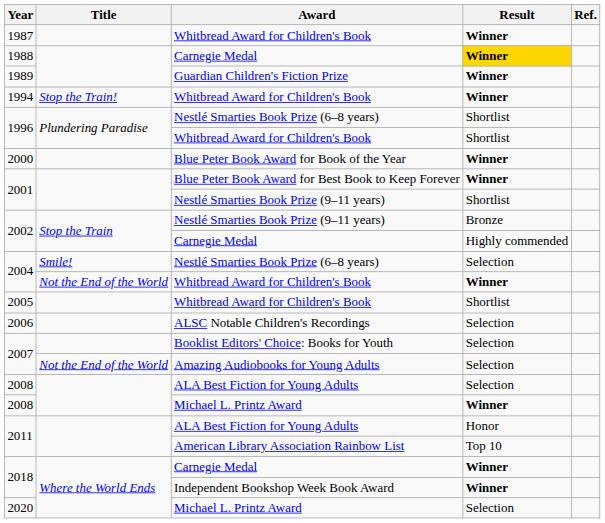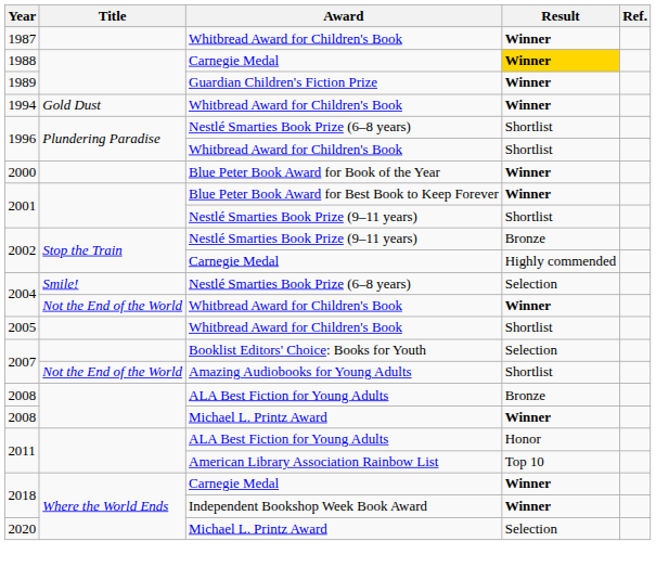 <table class="wikitable sortable mw-collapsible">
 <tr>
 <th>Year</th>
 <th>Title</th>
 <th>Award</th>
 <th>Result</th>
 <th>Ref.</th>
 </tr>
 <tr>
 <td>1987</td>
 <td></td>
 <td><a href='#'>Whitbread Award for Children's Book</a></td>
 <td><strong>Winner</strong></td>
 <td></td>
 </tr>
 <tr>
 <td>1988</td>
 <td rowspan="2"></td>
 <td><a href='#'>Carnegie Medal</a></td>
 <td style="background: gold;"><strong>Winner</strong></td>
 <td></td>
 </tr>
 <tr>
 <td>1989</td>
 <td><a href='#'>Guardian Children's Fiction Prize</a></td>
 <td><strong>Winner</strong></td>
 <td></td>
 </tr>
 <tr>
 <td>1994</td>
-<td><em><a href='#'>Stop the Train!</a></em></td>
+<td><em>Gold Dust</em></td>
 <td><a href='#'>Whitbread Award for Children's Book</a></td>
 <td><strong>Winner</strong></td>
 <td></td>
 </tr>
 <tr>
 <td rowspan="2">1996</td>
 <td rowspan="2"><em>Plundering Paradise</em></td>
 <td><a href='#'>Nestlé Smarties Book Prize</a> (6–8 years)</td>
 <td>Shortlist</td>
 <td></td>
 </tr>
 <tr>
 <td><a href='#'>Whitbread Award for Children's Book</a></td>
 <td>Shortlist</td>
 <td></td>
 </tr>
 <tr>
 <td>2000</td>
 <td></td>
 <td><a href='#'>Blue Peter Book Award</a> for Book of the Year</td>
 <td><strong>Winner</strong></td>
 <td></td>
 </tr>
 <tr>
 <td rowspan="2">2001</td>
 <td rowspan="2"></td>
 <td><a href='#'>Blue Peter Book Award</a> for Best Book to Keep Forever</td>
 <td><strong>Winner</strong></td>
 <td></td>
 </tr>
 <tr>
 <td><a href='#'>Nestlé Smarties Book Prize</a> (9–11 years)</td>
 <td>Shortlist</td>
 <td></td>
 </tr>
 <tr>
 <td rowspan="2">2002</td>
 <td rowspan="2"><em><a href='#'>Stop the Train</a></em></td>
 <td><a href='#'>Nestlé Smarties Book Prize</a> (9–11 years)</td>
 <td>Bronze</td>
 <td></td>
 </tr>
 <tr>
 <td><a href='#'>Carnegie Medal</a></td>
 <td>Highly commended</td>
 <td></td>
 </tr>
 <tr>
 <td rowspan="2">2004</td>
 <td><em><a href='#'>Smile!</a></em></td>
 <td><a href='#'>Nestlé Smarties Book Prize</a> (6–8 years)</td>
 <td>Selection</td>
 <td></td>
 </tr>
 <tr>
 <td><em><a href='#'>Not the End of the World</a></em></td>
 <td><a href='#'>Whitbread Award for Children's Book</a></td>
 <td><strong>Winner</strong></td>
 <td></td>
 </tr>
 <tr>
 <td>2005</td>
 <td></td>
 <td><a href='#'>Whitbread Award for Children's Book</a></td>
 <td>Shortlist</td>
 <td></td>
 </tr>
 <tr>
-<td>2006</td>
-<td></td>
-<td><a href='#'>ALSC</a> Notable Children's Recordings</td>
-<td>Selection</td>
-<td></td>
-</tr>
-<tr>
 <td rowspan="2">2007</td>
 <td></td>
 <td><a href='#'>Booklist Editors' Choice</a>: Books for Youth</td>
 <td>Selection</td>
 <td></td>
 </tr>
 <tr>
 <td><em><a href='#'>Not the End of the World</a></em></td>
 <td><a href='#'>Amazing Audiobooks for Young Adults</a></td>
-<td>Selection</td>
+<td>Shortlist</td>
 <td></td>
 </tr>
 <tr>
 <td>2008</td>
 <td rowspan="2"></td>
 <td><a href='#'>ALA Best Fiction for Young Adults</a></td>
-<td>Selection</td>
+<td>Bronze</td>
 <td></td>
 </tr>
 <tr>
 <td>2008</td>
 <td><a href='#'>Michael L. Printz Award</a></td>
 <td><strong>Winner</strong></td>
 <td></td>
 </tr>
 <tr>
 <td rowspan="2">2011</td>
 <td rowspan="2"></td>
 <td><a href='#'>ALA Best Fiction for Young Adults</a></td>
 <td>Honor</td>
 <td></td>
 </tr>
 <tr>
 <td><a href='#'>American Library Association Rainbow List</a></td>
 <td>Top 10</td>
 <td></td>
 </tr>
 <tr>
 <td rowspan="2">2018</td>
 <td rowspan="3"><em><a href='#'>Where the World Ends</a></em></td>
 <td><a href='#'>Carnegie Medal</a></td>
 <td><strong>Winner</strong></td>
 <td></td>
 </tr>
 <tr>
 <td>Independent Bookshop Week Book Award</td>
 <td><strong>Winner</strong></td>
 <td></td>
 </tr>
 <tr>
 <td>2020</td>
 <td><a href='#'>Michael L. Printz Award</a></td>
 <td>Selection</td>
 <td></td>
 </tr>
 </table>
